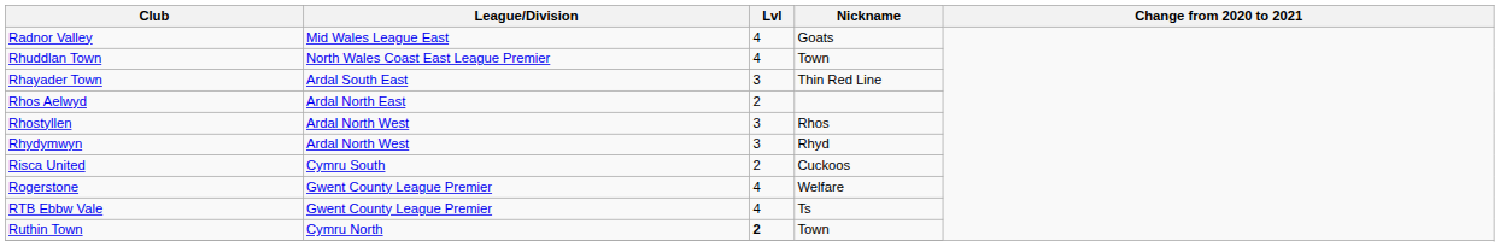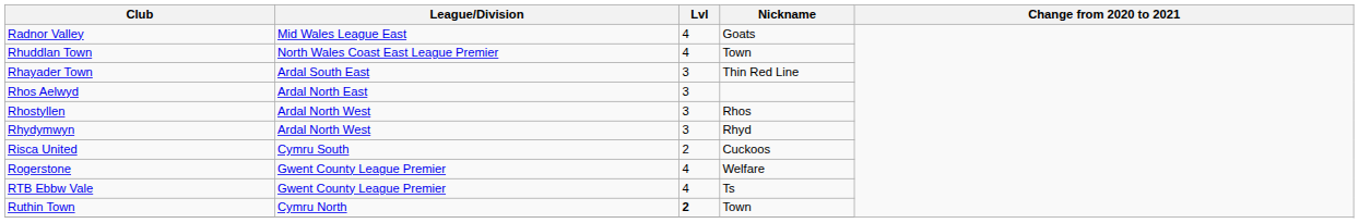 <table class="wikitable sortable" width=100% style="font-size:90%">
 <tr>
 <th width=20%>Club</th>
 <th width=30%>League/Division</th>
 <th width=3%>Lvl</th>
 <th width=10%>Nickname</th>
 <th width=37%>Change from 2020 to 2021</th>
 </tr>
 <tr>
 <td><a href='#'>Radnor Valley</a></td>
 <td><a href='#'>Mid Wales League East</a></td>
 <td>4</td>
 <td>Goats</td>
 </tr>
 <tr>
 <td><a href='#'>Rhuddlan Town</a></td>
 <td><a href='#'>North Wales Coast East League Premier</a></td>
 <td>4</td>
 <td>Town</td>
 </tr>
 <tr>
 <td><a href='#'>Rhayader Town</a></td>
 <td><a href='#'>Ardal South East</a></td>
 <td>3</td>
 <td>Thin Red Line</td>
 </tr>
 <tr>
 <td><a href='#'>Rhos Aelwyd</a></td>
 <td><a href='#'>Ardal North East</a></td>
-<td>2</td>
+<td>3</td>
 <td></td>
 </tr>
 <tr>
 <td><a href='#'>Rhostyllen</a></td>
 <td><a href='#'>Ardal North West</a></td>
 <td>3</td>
 <td>Rhos</td>
 </tr>
 <tr>
 <td><a href='#'>Rhydymwyn</a></td>
 <td><a href='#'>Ardal North West</a></td>
 <td>3</td>
 <td>Rhyd</td>
 </tr>
 <tr>
 <td><a href='#'>Risca United</a></td>
 <td><a href='#'>Cymru South</a></td>
 <td>2</td>
 <td>Cuckoos</td>
 </tr>
 <tr>
 <td><a href='#'>Rogerstone</a></td>
 <td><a href='#'>Gwent County League Premier</a></td>
 <td>4</td>
 <td>Welfare</td>
 </tr>
 <tr>
 <td><a href='#'>RTB Ebbw Vale</a></td>
 <td><a href='#'>Gwent County League Premier</a></td>
 <td>4</td>
 <td>Ts</td>
 </tr>
 <tr>
 <td><a href='#'>Ruthin Town</a></td>
 <td><a href='#'>Cymru North</a></td>
 <td><strong>2</strong></td>
 <td>Town</td>
 </tr>
 <tr>
 </tr>
 </table>
